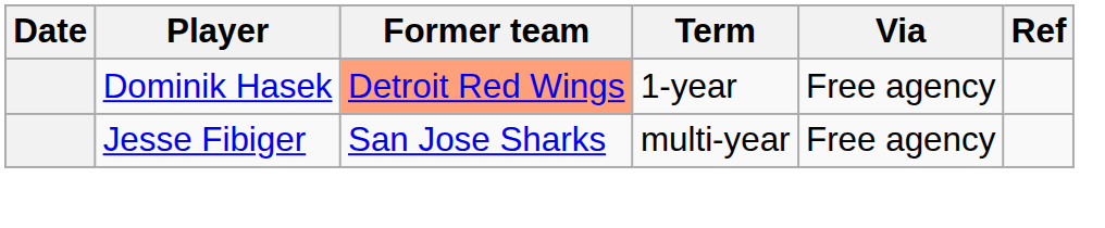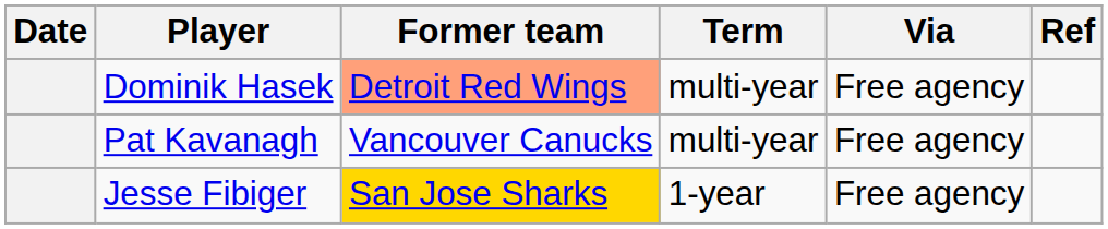 <table class="wikitable plainrowheaders">
 <tr style="background:#ddd; text-align:center;">
 <th>Date</th>
 <th>Player</th>
 <th>Former team</th>
 <th>Term</th>
 <th>Via</th>
 <th>Ref</th>
 </tr>
 <tr>
 <th scope="row"></th>
 <td><a href='#'>Dominik Hasek</a></td>
 <td style="background: lightsalmon;"><a href='#'>Detroit Red Wings</a></td>
-<td>1-year</td>
+<td>multi-year</td>
+<td>Free agency</td>
+<td></td>
+</tr>
+<tr>
+<th scope="row"></th>
+<td><a href='#'>Pat Kavanagh</a></td>
+<td><a href='#'>Vancouver Canucks</a></td>
+<td>multi-year</td>
 <td>Free agency</td>
 <td></td>
 </tr>
 <tr>
 <th scope="row"></th>
 <td><a href='#'>Jesse Fibiger</a></td>
-<td><a href='#'>San Jose Sharks</a></td>
-<td>multi-year</td>
+<td style="background: gold;"><a href='#'>San Jose Sharks</a></td>
+<td>1-year</td>
 <td>Free agency</td>
 <td></td>
 </tr>
 </table>
